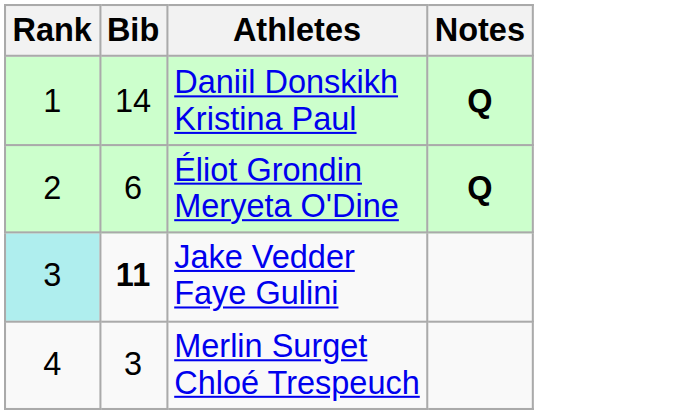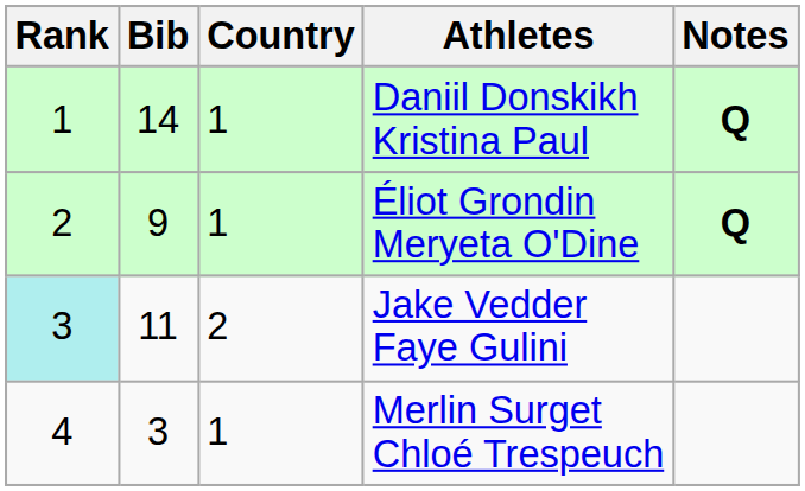 <table class="wikitable" style="text-align:center;">
 <tr>
 <th>Rank</th>
 <th>Bib</th>
+<th>Country</th>
 <th>Athletes</th>
 <th>Notes</th>
 </tr>
 <tr bgcolor="#ccffcc">
 <td>1</td>
 <td>14</td>
+<td align=left> 1</td>
 <td align=left><a href='#'>Daniil Donskikh</a><br><a href='#'>Kristina Paul</a></td>
 <td><strong>Q</strong></td>
 </tr>
 <tr bgcolor="#ccffcc">
 <td>2</td>
-<td>6</td>
+<td>9</td>
+<td align=left> 1</td>
 <td align=left><a href='#'>Éliot Grondin</a><br><a href='#'>Meryeta O'Dine</a></td>
 <td><strong>Q</strong></td>
 </tr>
 <tr>
 <td style="background: paleturquoise;">3</td>
-<td><strong>11</strong></td>
+<td>11</td>
+<td align=left> 2</td>
 <td align=left><a href='#'>Jake Vedder</a><br><a href='#'>Faye Gulini</a></td>
 <td></td>
 </tr>
 <tr>
 <td>4</td>
 <td>3</td>
+<td align=left> 1</td>
 <td align=left><a href='#'>Merlin Surget</a><br><a href='#'>Chloé Trespeuch</a></td>
 <td></td>
 </tr>
 </table>
